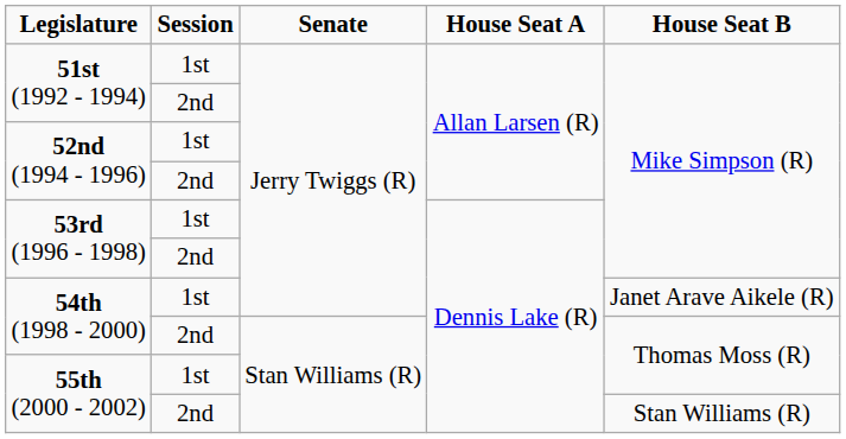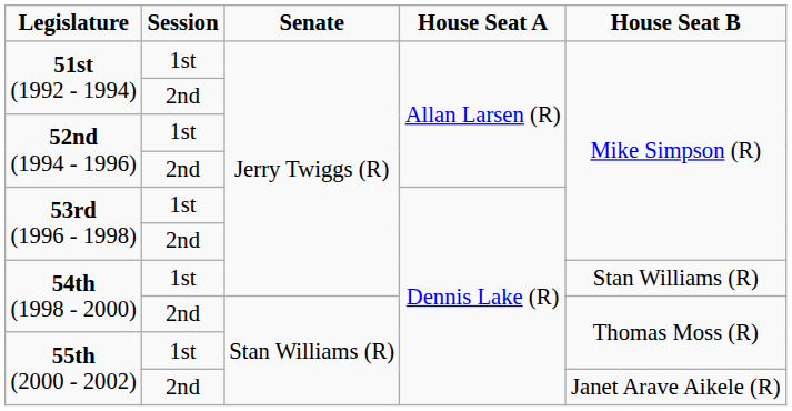 <table class=wikitable style="text-align:center">
 <tr>
 <td><strong>Legislature</strong></td>
 <td><strong>Session</strong></td>
 <td><strong>Senate</strong></td>
 <td><strong>House Seat A</strong></td>
 <td><strong>House Seat B</strong></td>
 </tr>
 <tr>
 <td rowspan="2" colspan="1" style="text-align: center;"><strong>51st</strong> <br> (1992 - 1994)</td>
 <td>1st</td>
 <td rowspan="7" colspan="1" style="text-align: center;" >Jerry Twiggs (R)</td>
 <td rowspan="4" colspan="1" style="text-align: center;" ><a href='#'>Allan Larsen</a> (R)</td>
 <td rowspan="6" colspan="1" style="text-align: center;" ><a href='#'>Mike Simpson</a> (R)</td>
 </tr>
 <tr>
 <td>2nd</td>
 </tr>
 <tr>
 <td rowspan="2" colspan="1" style="text-align: center;"><strong>52nd</strong> <br> (1994 - 1996)</td>
 <td>1st</td>
 </tr>
 <tr>
 <td>2nd</td>
 </tr>
 <tr>
 <td rowspan="2" colspan="1" style="text-align: center;"><strong>53rd</strong> <br> (1996 - 1998)</td>
 <td>1st</td>
 <td rowspan="6" colspan="1" style="text-align: center;" ><a href='#'>Dennis Lake</a> (R)</td>
 </tr>
 <tr>
 <td>2nd</td>
 </tr>
 <tr>
 <td rowspan="2" colspan="1" style="text-align: center;"><strong>54th</strong> <br> (1998 - 2000)</td>
 <td>1st</td>
-<td rowspan="1" colspan="1" style="text-align: center;" >Janet Arave Aikele (R)</td>
+<td rowspan="1" colspan="1" style="text-align: center;" >Stan Williams (R)</td>
 </tr>
 <tr>
 <td>2nd</td>
 <td rowspan="3" colspan="1" style="text-align: center;" >Stan Williams (R)</td>
 <td rowspan="2" colspan="1" style="text-align: center;" >Thomas Moss (R)</td>
 </tr>
 <tr>
 <td rowspan="2" colspan="1" style="text-align: center;"><strong>55th</strong> <br> (2000 - 2002)</td>
 <td>1st</td>
 </tr>
 <tr>
 <td>2nd</td>
-<td rowspan="1" colspan="1" style="text-align: center;" >Stan Williams (R)</td>
+<td rowspan="1" colspan="1" style="text-align: center;" >Janet Arave Aikele (R)</td>
 </tr>
 </table>
